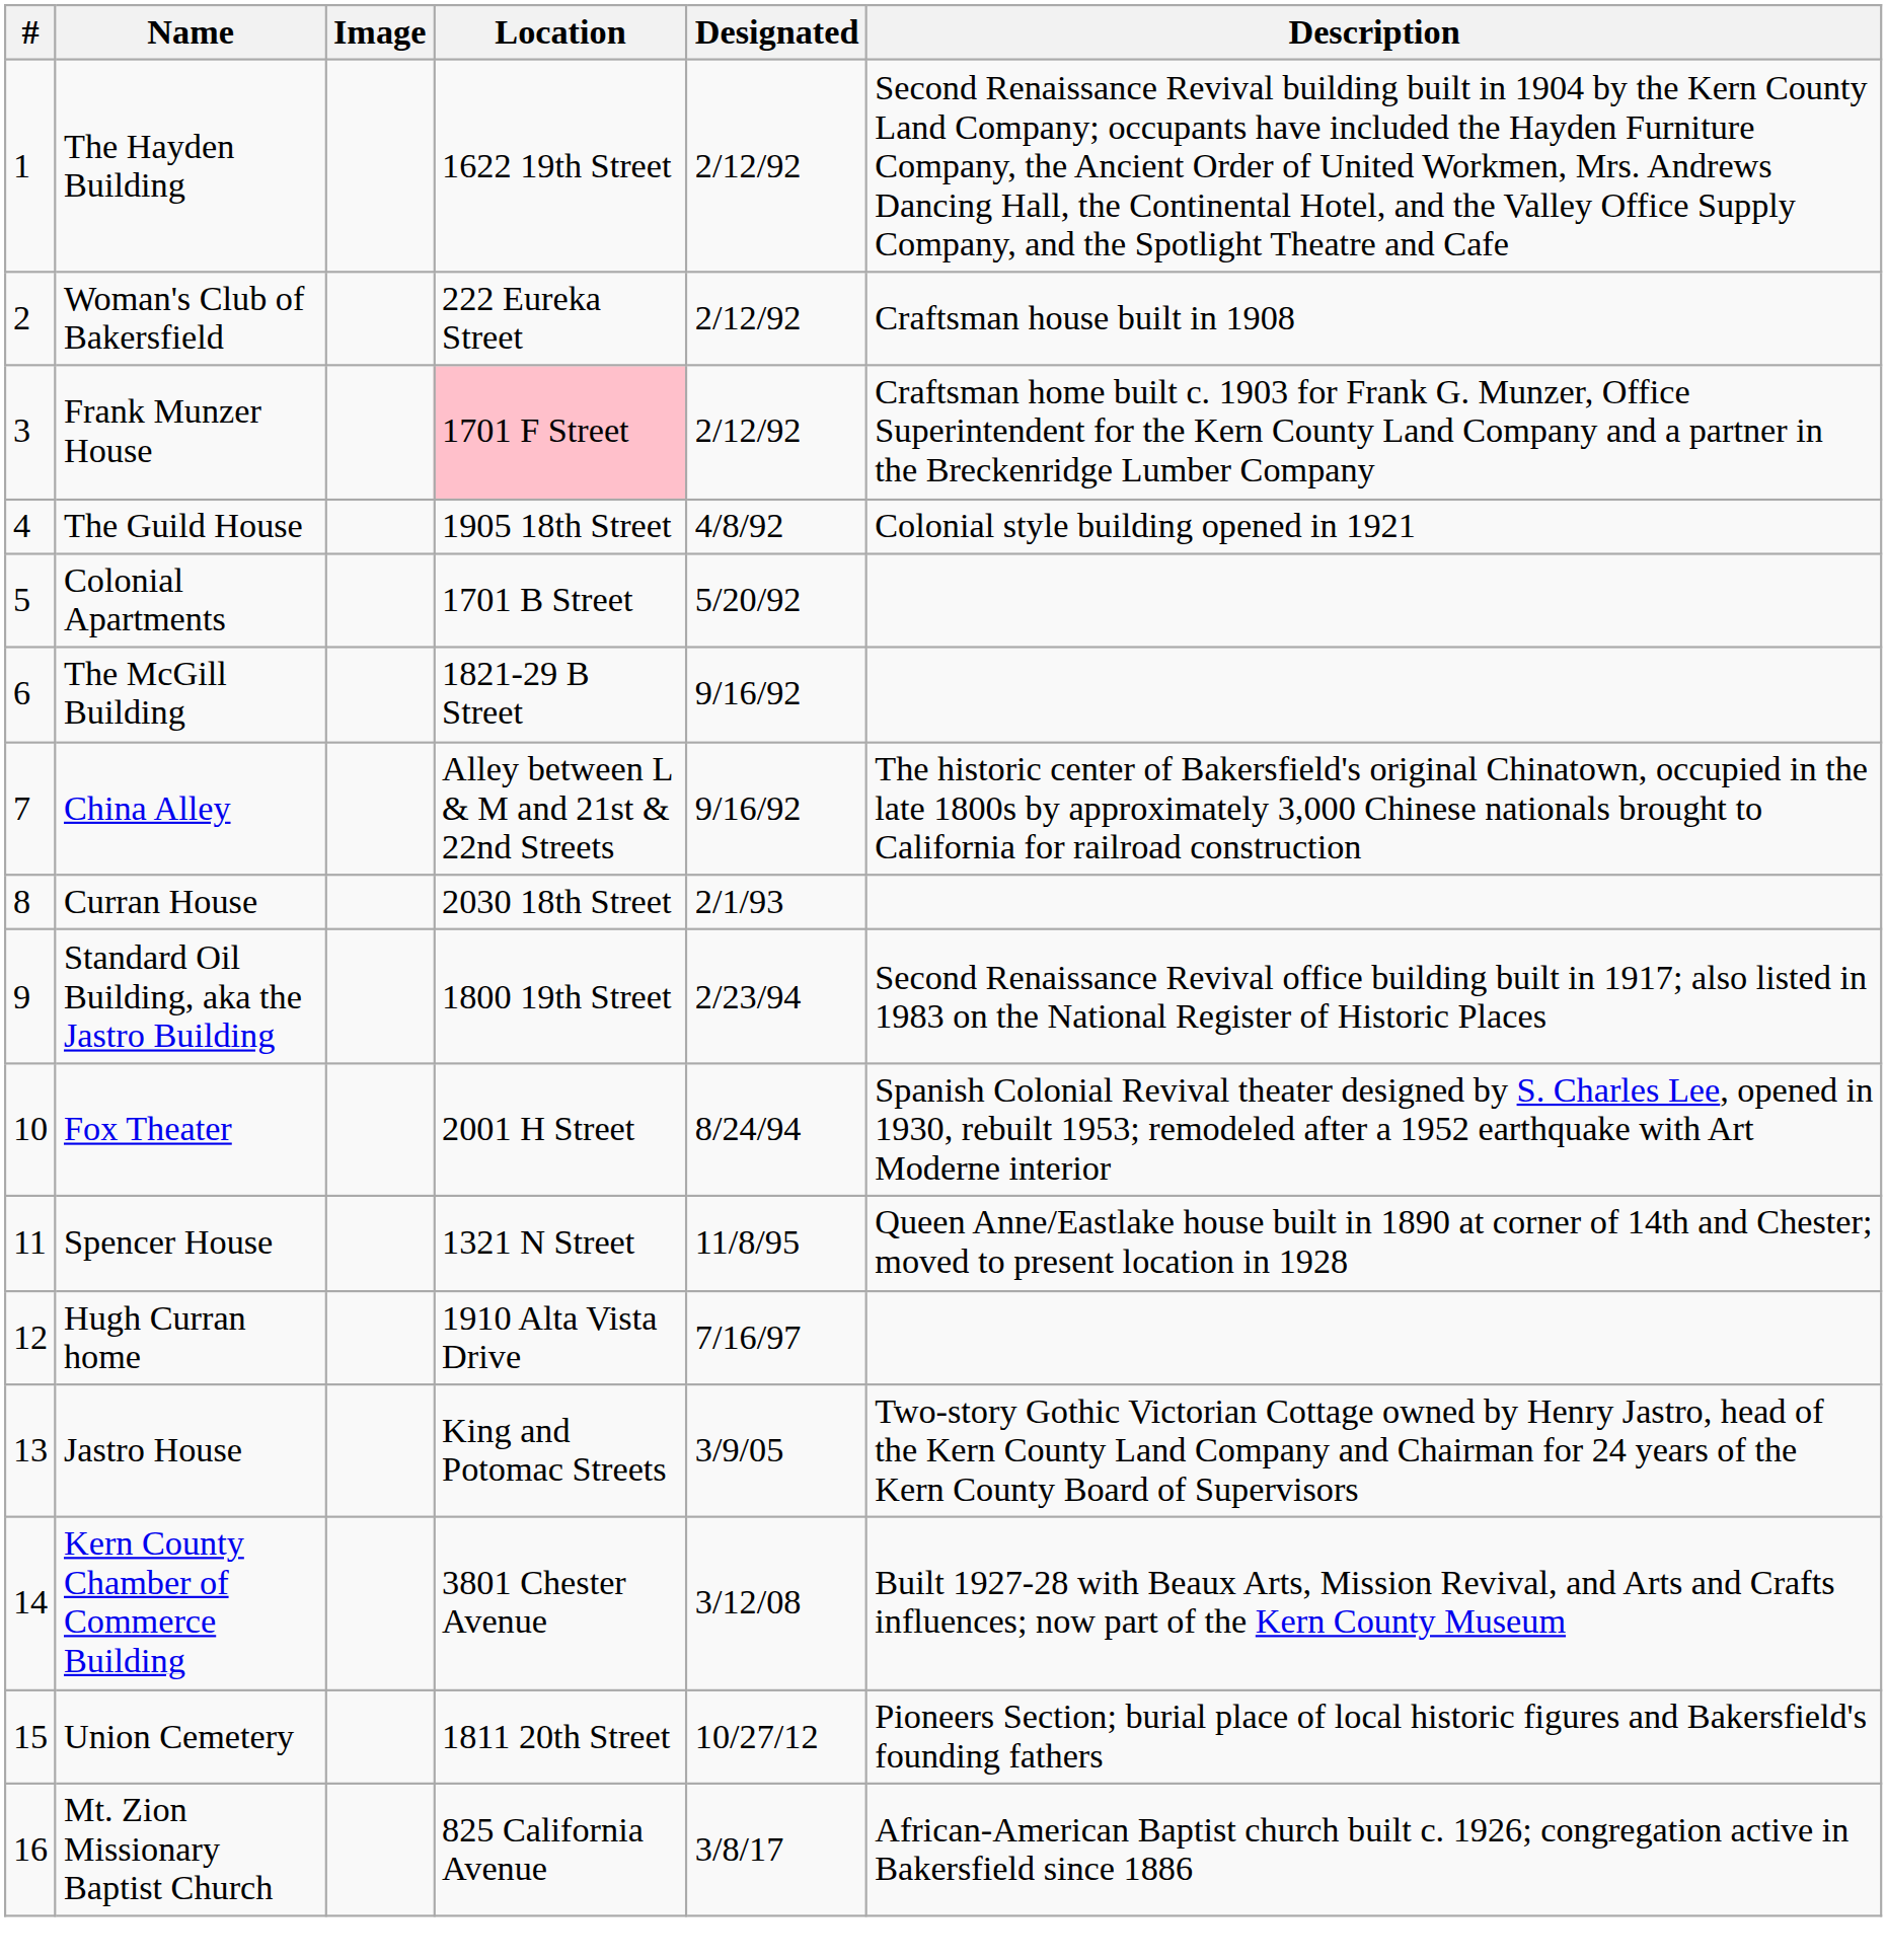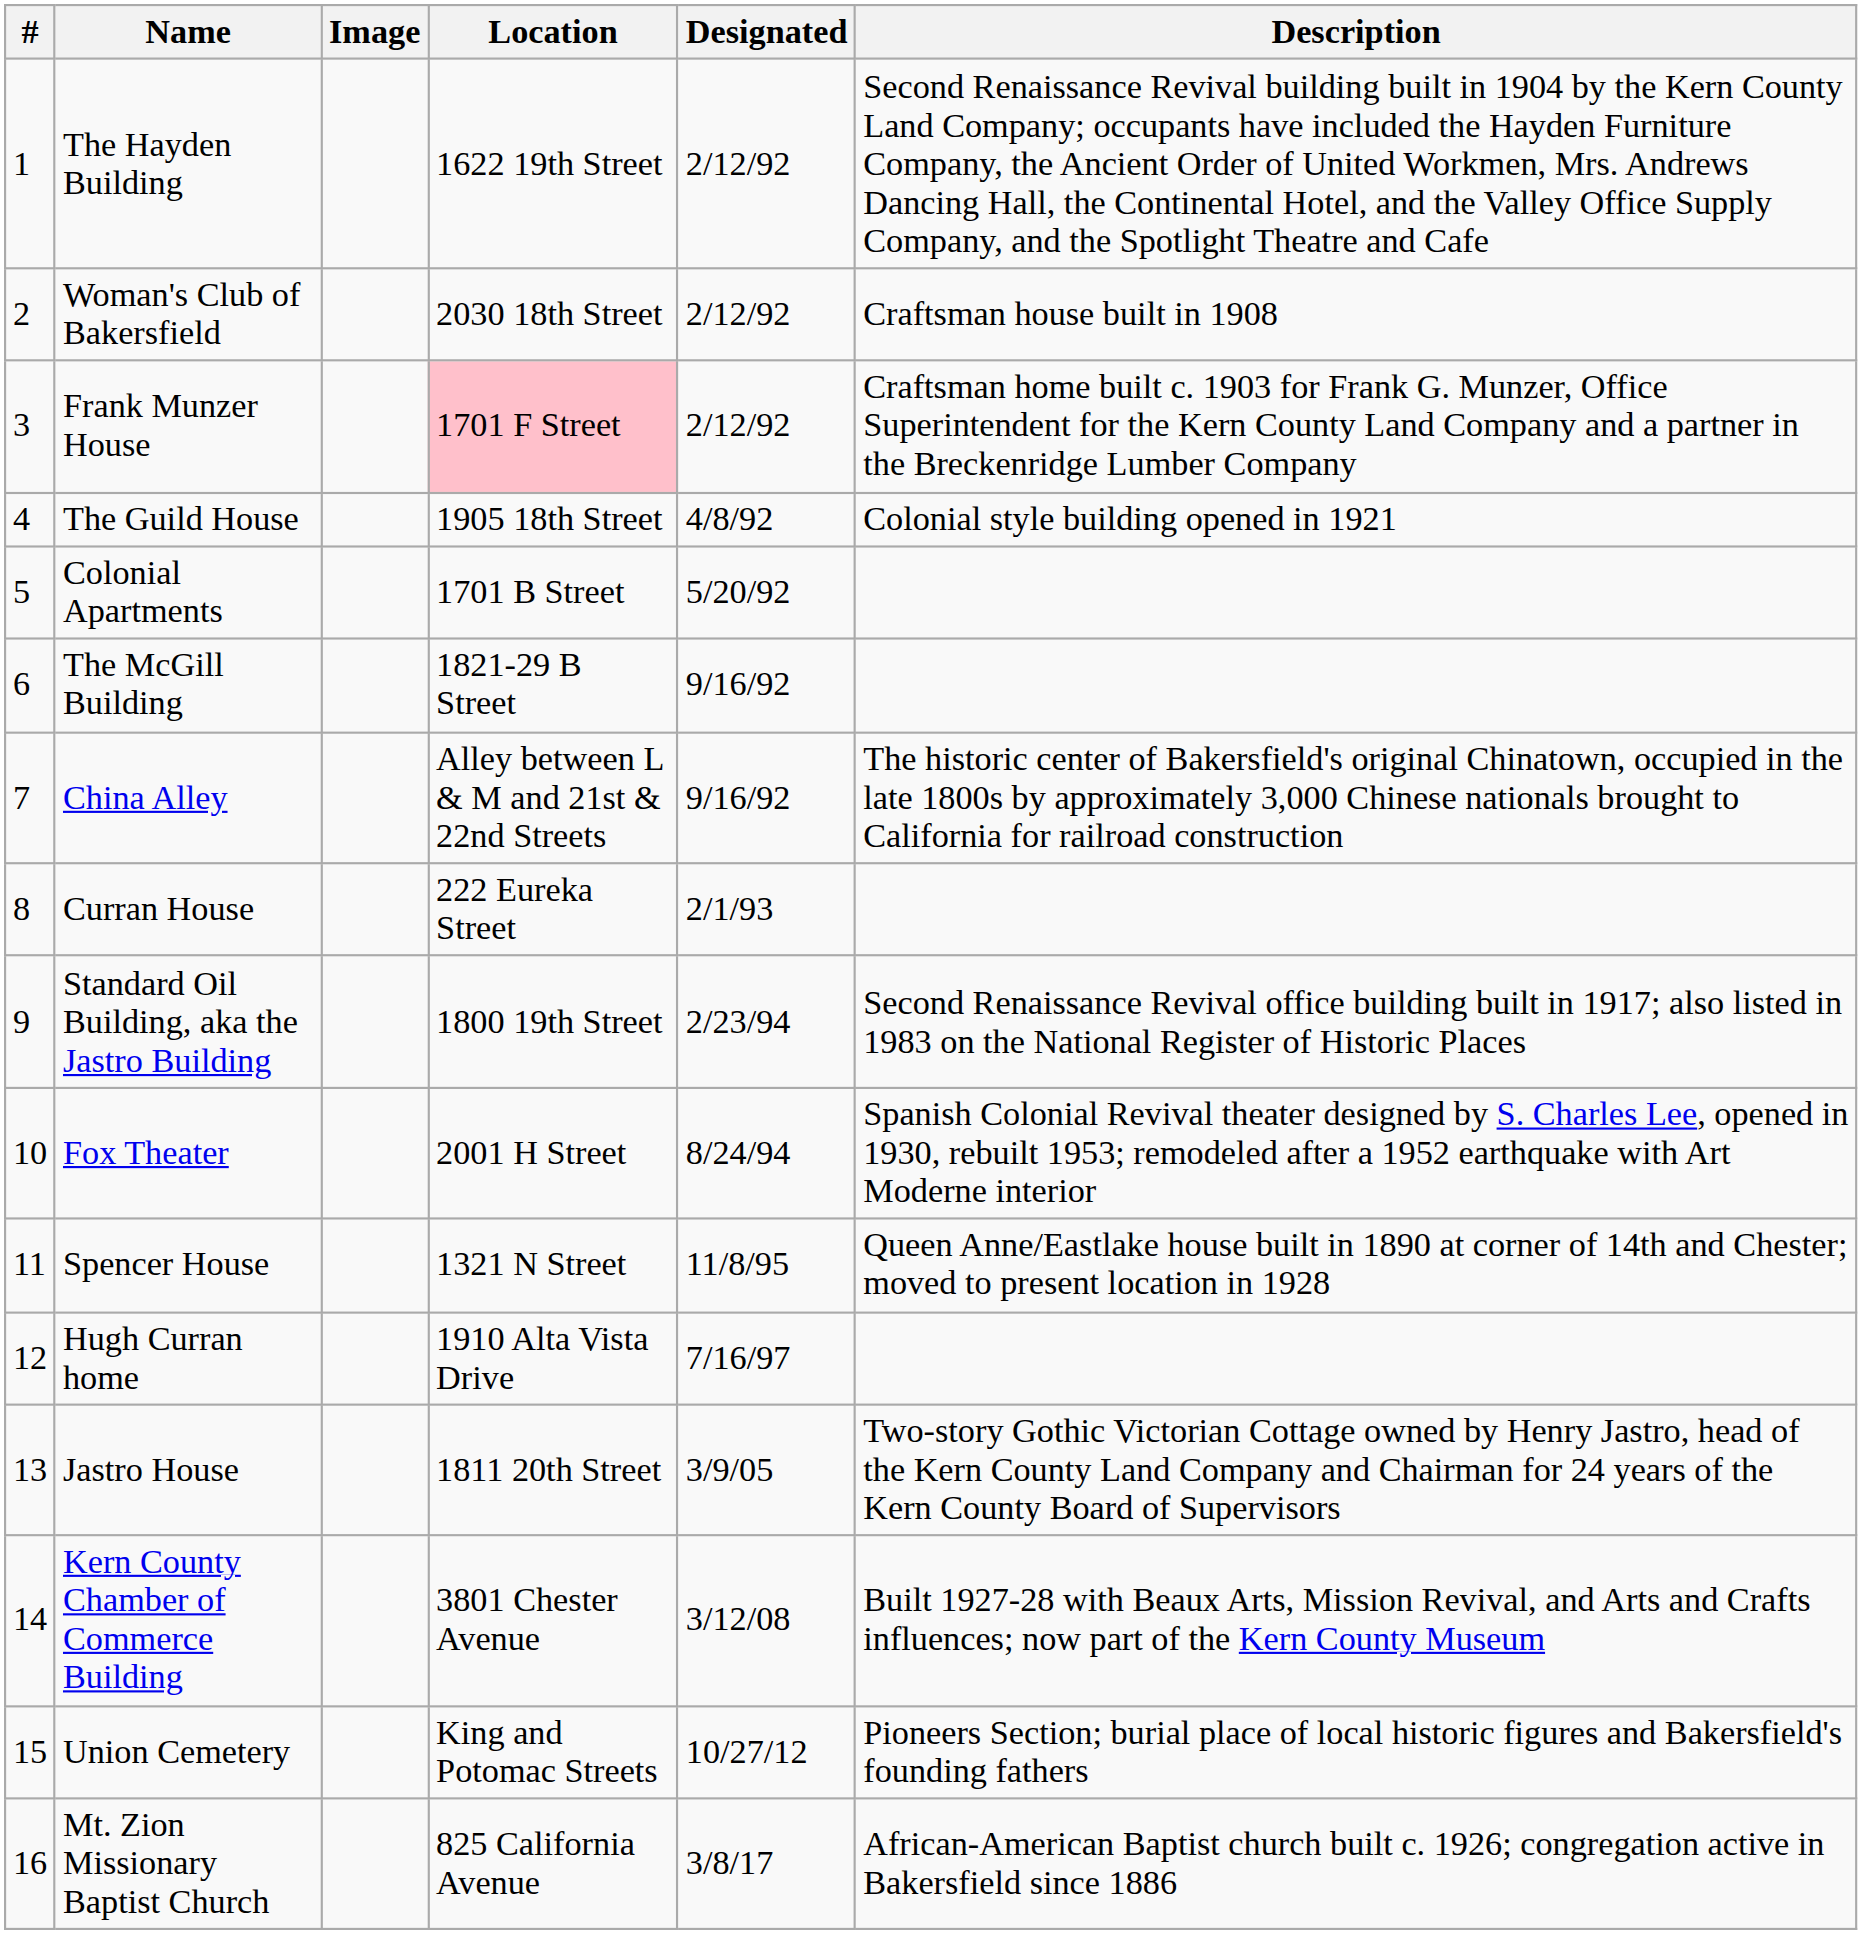 <table class="wikitable sortable" style="width:98%">
 <tr>
 <th><strong> #</strong></th>
 <th>Name</th>
 <th class="unsortable">Image</th>
 <th>Location</th>
 <th>Designated</th>
 <th class="unsortable">Description</th>
 </tr>
 <tr>
 <td>1</td>
 <td>The Hayden Building</td>
 <td></td>
 <td>1622 19th Street<br><small></small></td>
 <td>2/12/92</td>
 <td>Second Renaissance Revival building built in 1904 by the Kern County Land Company; occupants have included the Hayden Furniture Company, the Ancient Order of United Workmen, Mrs. Andrews Dancing Hall, the Continental Hotel, and the Valley Office Supply Company, and the Spotlight Theatre and Cafe</td>
 </tr>
 <tr>
 <td>2</td>
 <td>Woman's Club of Bakersfield</td>
 <td></td>
-<td>222 Eureka Street<br><small></small></td>
+<td>2030 18th Street<br><small></small></td>
 <td>2/12/92</td>
 <td>Craftsman house built in 1908</td>
 </tr>
 <tr>
 <td>3</td>
 <td>Frank Munzer House</td>
 <td></td>
 <td style="background: pink;">1701 F Street<br><small></small></td>
 <td>2/12/92</td>
 <td>Craftsman home built c. 1903 for Frank G. Munzer, Office Superintendent for the Kern County Land Company and a partner in the Breckenridge Lumber Company</td>
 </tr>
 <tr>
 <td>4</td>
 <td>The Guild House</td>
 <td></td>
 <td>1905 18th Street<br><small></small></td>
 <td>4/8/92</td>
 <td>Colonial style building opened in 1921</td>
 </tr>
 <tr>
 <td>5</td>
 <td>Colonial Apartments</td>
 <td></td>
 <td>1701 B Street<br><small></small></td>
 <td>5/20/92</td>
 <td></td>
 </tr>
 <tr>
 <td>6</td>
 <td>The McGill Building</td>
 <td></td>
 <td>1821-29 B Street<br><small></small></td>
 <td>9/16/92</td>
 <td></td>
 </tr>
 <tr>
 <td>7</td>
 <td><a href='#'>China Alley</a></td>
 <td></td>
 <td>Alley between L & M and 21st & 22nd Streets<br><small></small></td>
 <td>9/16/92</td>
 <td>The historic center of Bakersfield's original Chinatown, occupied in the late 1800s by approximately 3,000 Chinese nationals brought to California for railroad construction</td>
 </tr>
 <tr>
 <td>8</td>
 <td>Curran House</td>
 <td></td>
-<td>2030 18th Street<br><small></small></td>
+<td>222 Eureka Street<br><small></small></td>
 <td>2/1/93</td>
 <td></td>
 </tr>
 <tr>
 <td>9</td>
 <td>Standard Oil Building, aka the <a href='#'>Jastro Building</a></td>
 <td></td>
 <td>1800 19th Street</td>
 <td>2/23/94</td>
 <td>Second Renaissance Revival office building built in 1917; also listed in 1983 on the National Register of Historic Places</td>
 </tr>
 <tr>
 <td>10</td>
 <td><a href='#'>Fox Theater</a></td>
 <td></td>
 <td>2001 H Street<br><small></small></td>
 <td>8/24/94</td>
 <td>Spanish Colonial Revival theater designed by <a href='#'>S. Charles Lee</a>, opened in 1930, rebuilt 1953; remodeled after a 1952 earthquake with Art Moderne interior</td>
 </tr>
 <tr>
 <td>11</td>
 <td>Spencer House</td>
 <td></td>
 <td>1321 N Street<br><small></small></td>
 <td>11/8/95</td>
 <td>Queen Anne/Eastlake house built in 1890 at corner of 14th and Chester; moved to present location in 1928</td>
 </tr>
 <tr>
 <td>12</td>
 <td>Hugh Curran home</td>
 <td></td>
 <td>1910 Alta Vista Drive<br><small></small></td>
 <td>7/16/97</td>
 <td></td>
 </tr>
 <tr>
 <td>13</td>
 <td>Jastro House</td>
 <td></td>
-<td>King and Potomac Streets<br><small></small></td>
+<td>1811 20th Street<br><small></small></td>
 <td>3/9/05</td>
 <td>Two-story Gothic Victorian Cottage owned by Henry Jastro, head of the Kern County Land Company and Chairman for 24 years of the Kern County Board of Supervisors</td>
 </tr>
 <tr>
 <td>14</td>
 <td><a href='#'>Kern County Chamber of Commerce Building</a></td>
 <td></td>
 <td>3801 Chester Avenue<br><small></small></td>
 <td>3/12/08</td>
 <td>Built 1927-28 with Beaux Arts, Mission Revival, and Arts and Crafts influences; now part of the <a href='#'>Kern County Museum</a></td>
 </tr>
 <tr>
 <td>15</td>
 <td>Union Cemetery</td>
 <td></td>
-<td>1811 20th Street<br><small></small></td>
+<td>King and Potomac Streets<br><small></small></td>
 <td>10/27/12</td>
 <td>Pioneers Section; burial place of local historic figures and Bakersfield's founding fathers</td>
 </tr>
 <tr>
 <td>16</td>
 <td>Mt. Zion Missionary Baptist Church</td>
 <td></td>
 <td>825 California Avenue<br><small></small></td>
 <td>3/8/17</td>
 <td>African-American Baptist church built c. 1926; congregation active in Bakersfield since 1886</td>
 </tr>
 </table>
